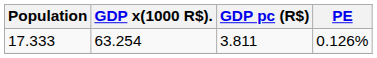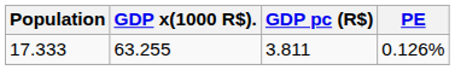 <table class="wikitable" border="1">
 <tr>
 <th>Population </th>
 <th><a href='#'>GDP</a> x(1000 R$).</th>
 <th><a href='#'>GDP pc</a> (R$)</th>
 <th><a href='#'>PE</a></th>
 </tr>
 <tr>
 <td>17.333</td>
-<td>63.254</td>
+<td>63.255</td>
 <td>3.811</td>
 <td>0.126%</td>
 </tr>
 <tr>
 </tr>
 </table>
